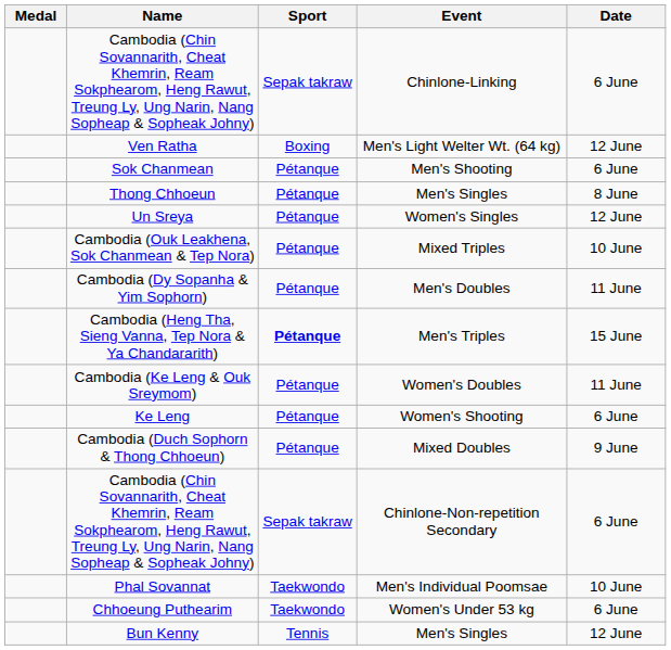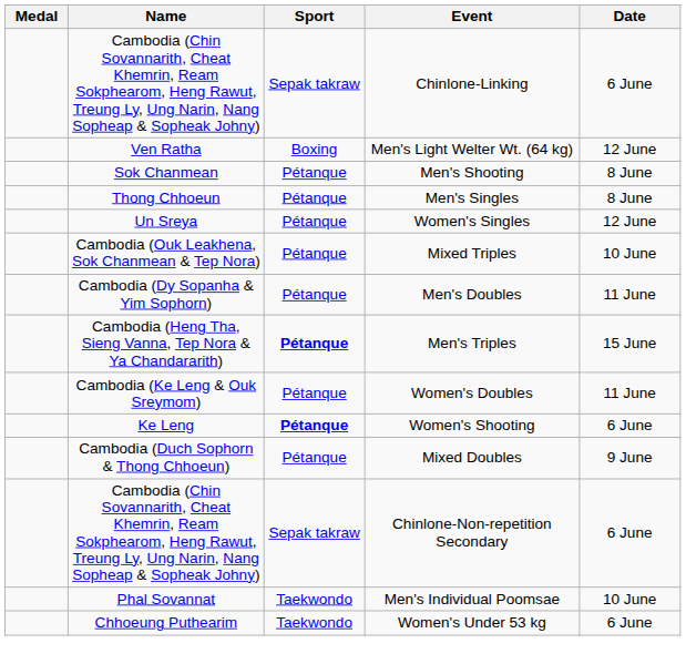 <table class="wikitable sortable" style="font-size:100%; text-align:center;">
 <tr>
 <th width="60">Medal</th>
 <th width="200">Name</th>
 <th width="100">Sport</th>
 <th width="220">Event</th>
 <th width="100">Date</th>
 </tr>
 <tr>
 <td></td>
 <td>Cambodia (<a href='#'>Chin Sovannarith</a>, <a href='#'>Cheat Khemrin</a>, <a href='#'>Ream Sokphearom</a>, <a href='#'>Heng Rawut</a>, <a href='#'>Treung Ly</a>, <a href='#'>Ung Narin</a>, <a href='#'>Nang Sopheap</a> & <a href='#'>Sopheak Johny</a>)</td>
 <td><a href='#'>Sepak takraw</a></td>
 <td>Chinlone-Linking</td>
 <td>6 June</td>
 </tr>
 <tr>
 <td></td>
 <td><a href='#'>Ven Ratha</a></td>
 <td><a href='#'>Boxing</a></td>
 <td>Men's Light Welter Wt. (64 kg)</td>
 <td>12 June</td>
 </tr>
 <tr>
 <td></td>
 <td><a href='#'>Sok Chanmean</a></td>
 <td><a href='#'>Pétanque</a></td>
 <td>Men's Shooting</td>
-<td>6 June</td>
+<td>8 June</td>
 </tr>
 <tr>
 <td></td>
 <td><a href='#'>Thong Chhoeun</a></td>
 <td><a href='#'>Pétanque</a></td>
 <td>Men's Singles</td>
 <td>8 June</td>
 </tr>
 <tr>
 <td></td>
 <td><a href='#'>Un Sreya</a></td>
 <td><a href='#'>Pétanque</a></td>
 <td>Women's Singles</td>
 <td>12 June</td>
 </tr>
 <tr>
 <td></td>
 <td>Cambodia (<a href='#'>Ouk Leakhena</a>, <a href='#'>Sok Chanmean</a> & <a href='#'>Tep Nora</a>)</td>
 <td><a href='#'>Pétanque</a></td>
 <td>Mixed Triples</td>
 <td>10 June</td>
 </tr>
 <tr>
 <td></td>
 <td>Cambodia (<a href='#'>Dy Sopanha</a> & <a href='#'>Yim Sophorn</a>)</td>
 <td><a href='#'>Pétanque</a></td>
 <td>Men's Doubles</td>
 <td>11 June</td>
 </tr>
 <tr>
 <td></td>
 <td>Cambodia (<a href='#'>Heng Tha</a>, <a href='#'>Sieng Vanna</a>, <a href='#'>Tep Nora</a> & <a href='#'>Ya Chandararith</a>)</td>
 <td><strong><a href='#'>Pétanque</a></strong></td>
 <td>Men's Triples</td>
 <td>15 June</td>
 </tr>
 <tr>
 <td></td>
 <td>Cambodia (<a href='#'>Ke Leng</a> & <a href='#'>Ouk Sreymom</a>)</td>
 <td><a href='#'>Pétanque</a></td>
 <td>Women's Doubles</td>
 <td>11 June</td>
 </tr>
 <tr>
 <td></td>
 <td><a href='#'>Ke Leng</a></td>
-<td><a href='#'>Pétanque</a></td>
+<td><strong><a href='#'>Pétanque</a></strong></td>
 <td>Women's Shooting</td>
 <td>6 June</td>
 </tr>
 <tr>
 <td></td>
 <td>Cambodia (<a href='#'>Duch Sophorn</a> & <a href='#'>Thong Chhoeun</a>)</td>
 <td><a href='#'>Pétanque</a></td>
 <td>Mixed Doubles</td>
 <td>9 June</td>
 </tr>
 <tr>
 <td></td>
 <td>Cambodia (<a href='#'>Chin Sovannarith</a>, <a href='#'>Cheat Khemrin</a>, <a href='#'>Ream Sokphearom</a>, <a href='#'>Heng Rawut</a>, <a href='#'>Treung Ly</a>, <a href='#'>Ung Narin</a>, <a href='#'>Nang Sopheap</a> & <a href='#'>Sopheak Johny</a>)</td>
 <td><a href='#'>Sepak takraw</a></td>
 <td>Chinlone-Non-repetition Secondary</td>
 <td>6 June</td>
 </tr>
 <tr>
 <td></td>
 <td><a href='#'>Phal Sovannat</a></td>
 <td><a href='#'>Taekwondo</a></td>
 <td>Men's Individual Poomsae</td>
 <td>10 June</td>
 </tr>
 <tr>
 <td></td>
 <td><a href='#'>Chhoeung Puthearim</a></td>
 <td><a href='#'>Taekwondo</a></td>
 <td>Women's Under 53 kg</td>
 <td>6 June</td>
 </tr>
-<tr>
-<td></td>
-<td><a href='#'>Bun Kenny</a></td>
-<td><a href='#'>Tennis</a></td>
-<td>Men's Singles</td>
-<td>12 June</td>
-</tr>
 </table>
